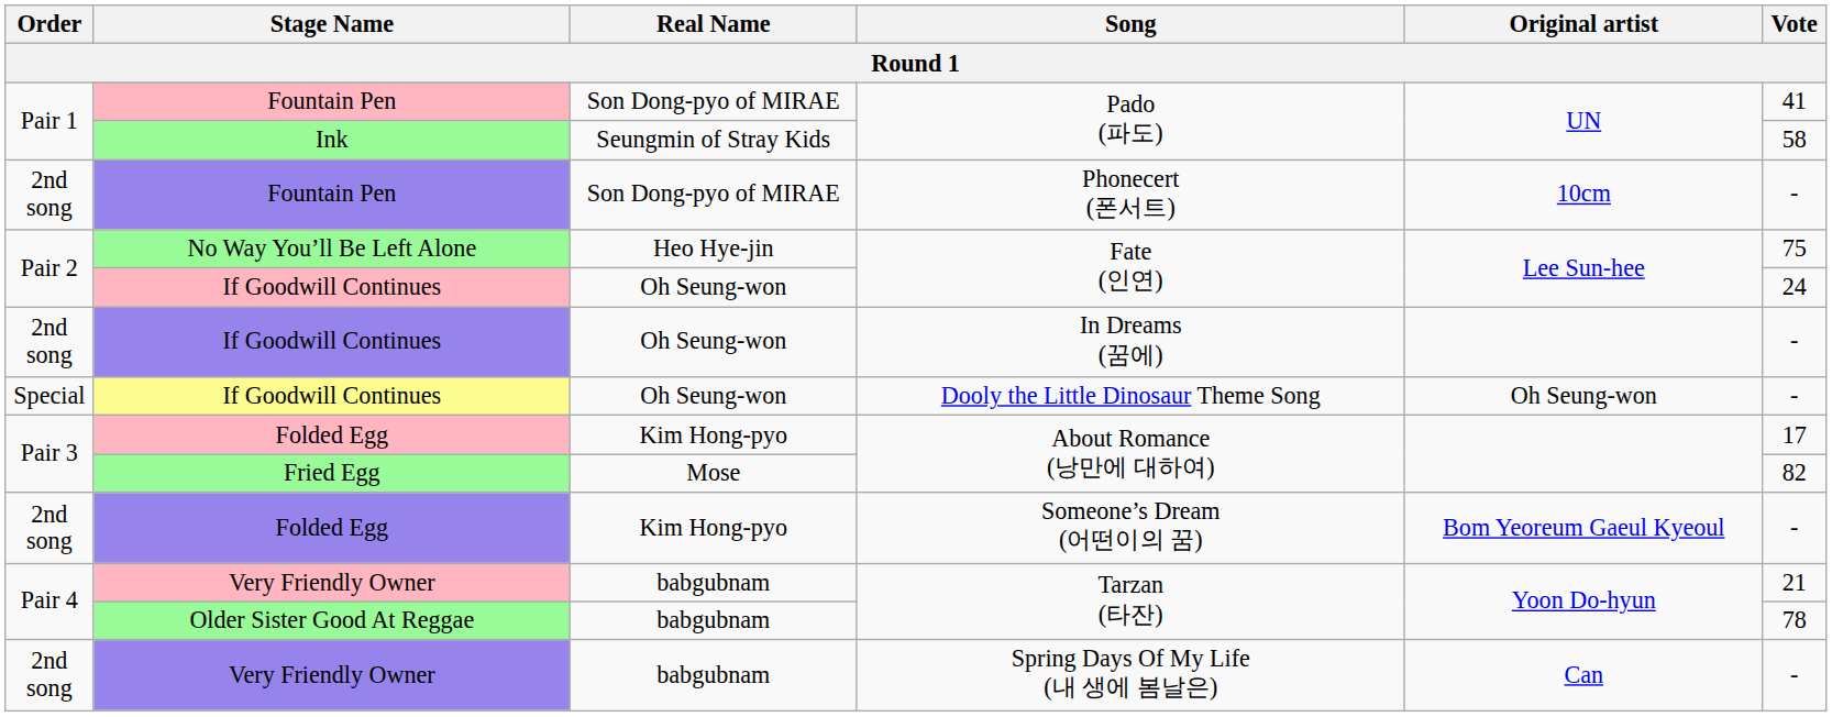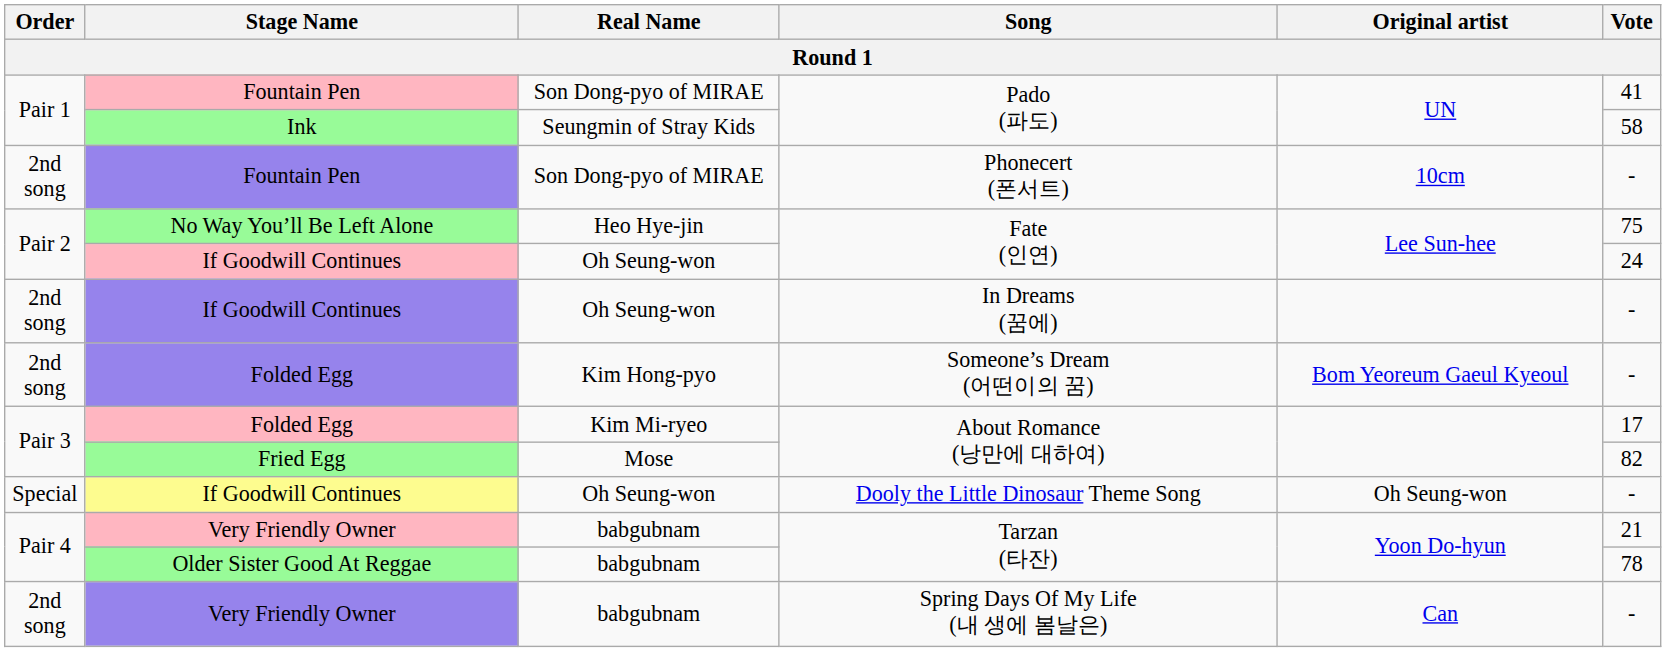 <table class="wikitable" style="text-align:center; width:95%;">
 <tr>
 <th style="width:1%;">Order</th>
 <th style="width:20%;">Stage Name</th>
 <th style="width:12%;">Real Name</th>
 <th style="width:23%;">Song</th>
 <th style="width:15%;">Original artist</th>
 <th style="width:1%;">Vote</th>
 </tr>
 <tr>
 <th colspan=6>Round 1</th>
 </tr>
 <tr>
 <td rowspan=2>Pair 1</td>
 <td bgcolor="lightpink">Fountain Pen</td>
 <td>Son Dong-pyo of MIRAE</td>
 <td rowspan=2>Pado<br>(파도)</td>
 <td rowspan=2><a href='#'>UN</a></td>
 <td>41</td>
 </tr>
 <tr>
 <td bgcolor="palegreen">Ink</td>
 <td>Seungmin of Stray Kids</td>
 <td>58</td>
 </tr>
 <tr>
 <td>2nd song</td>
 <td bgcolor="#9683EC">Fountain Pen</td>
 <td>Son Dong-pyo of MIRAE</td>
 <td>Phonecert<br>(폰서트)</td>
 <td><a href='#'>10cm</a></td>
 <td>-</td>
 </tr>
 <tr>
 <td rowspan=2>Pair 2</td>
 <td bgcolor="palegreen">No Way You’ll Be Left Alone</td>
 <td>Heo Hye-jin</td>
 <td rowspan=2>Fate<br>(인연)</td>
 <td rowspan=2><a href='#'>Lee Sun-hee</a></td>
 <td>75</td>
 </tr>
 <tr>
 <td bgcolor="lightpink">If Goodwill Continues</td>
 <td>Oh Seung-won</td>
 <td>24</td>
 </tr>
 <tr>
 <td>2nd song</td>
 <td bgcolor="#9683EC">If Goodwill Continues</td>
 <td>Oh Seung-won</td>
 <td>In Dreams<br>(꿈에)</td>
 <td></td>
 <td>-</td>
 </tr>
 <tr>
-<td>Special</td>
-<td bgcolor="#FDFC8F">If Goodwill Continues</td>
-<td>Oh Seung-won</td>
-<td><a href='#'>Dooly the Little Dinosaur</a> Theme Song</td>
-<td>Oh Seung-won</td>
+<td>2nd song</td>
+<td bgcolor="#9683EC">Folded Egg</td>
+<td>Kim Hong-pyo</td>
+<td>Someone’s Dream<br>(어떤이의 꿈)</td>
+<td><a href='#'>Bom Yeoreum Gaeul Kyeoul</a></td>
 <td>-</td>
 </tr>
 <tr>
 <td rowspan=2>Pair 3</td>
 <td bgcolor="lightpink">Folded Egg</td>
-<td>Kim Hong-pyo</td>
+<td>Kim Mi-ryeo</td>
 <td rowspan=2>About Romance<br>(낭만에 대하여)</td>
 <td rowspan=2></td>
 <td>17</td>
 </tr>
 <tr>
 <td bgcolor="palegreen">Fried Egg</td>
 <td>Mose</td>
 <td>82</td>
 </tr>
 <tr>
-<td>2nd song</td>
-<td bgcolor="#9683EC">Folded Egg</td>
-<td>Kim Hong-pyo</td>
-<td>Someone’s Dream<br>(어떤이의 꿈)</td>
-<td><a href='#'>Bom Yeoreum Gaeul Kyeoul</a></td>
+<td>Special</td>
+<td bgcolor="#FDFC8F">If Goodwill Continues</td>
+<td>Oh Seung-won</td>
+<td><a href='#'>Dooly the Little Dinosaur</a> Theme Song</td>
+<td>Oh Seung-won</td>
 <td>-</td>
 </tr>
 <tr>
 <td rowspan=2>Pair 4</td>
 <td bgcolor="lightpink">Very Friendly Owner</td>
 <td>babgubnam</td>
 <td rowspan=2>Tarzan<br>(타잔)</td>
 <td rowspan=2><a href='#'>Yoon Do-hyun</a></td>
 <td>21</td>
 </tr>
 <tr>
 <td bgcolor="palegreen">Older Sister Good At Reggae</td>
 <td>babgubnam</td>
 <td>78</td>
 </tr>
 <tr>
 <td>2nd song</td>
 <td bgcolor="#9683EC">Very Friendly Owner</td>
 <td>babgubnam</td>
 <td>Spring Days Of My Life<br>(내 생에 봄날은)</td>
 <td><a href='#'>Can</a></td>
 <td>-</td>
 </tr>
 </table>
